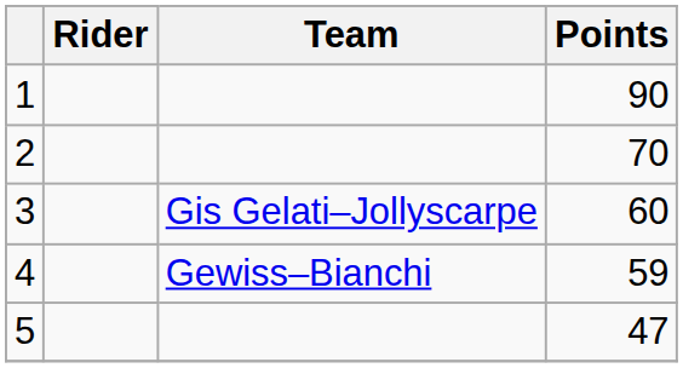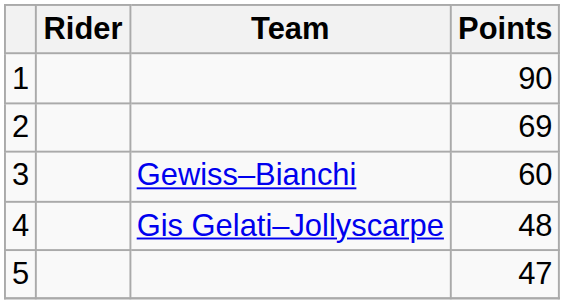 <table class="wikitable">
 <tr>
 <th></th>
 <th>Rider</th>
 <th>Team</th>
 <th>Points</th>
 </tr>
 <tr>
 <td>1</td>
 <td> </td>
 <td></td>
 <td align=right>90</td>
 </tr>
 <tr>
 <td>2</td>
 <td> </td>
 <td></td>
-<td align=right>70</td>
+<td align=right>69</td>
 </tr>
 <tr>
 <td>3</td>
 <td></td>
-<td><a href='#'>Gis Gelati–Jollyscarpe</a></td>
+<td><a href='#'>Gewiss–Bianchi</a></td>
 <td align=right>60</td>
 </tr>
 <tr>
 <td>4</td>
 <td> </td>
-<td><a href='#'>Gewiss–Bianchi</a></td>
-<td align=right>59</td>
+<td><a href='#'>Gis Gelati–Jollyscarpe</a></td>
+<td align=right>48</td>
 </tr>
 <tr>
 <td>5</td>
 <td></td>
 <td></td>
 <td align=right>47</td>
 </tr>
 <tr>
 </tr>
 </table>
